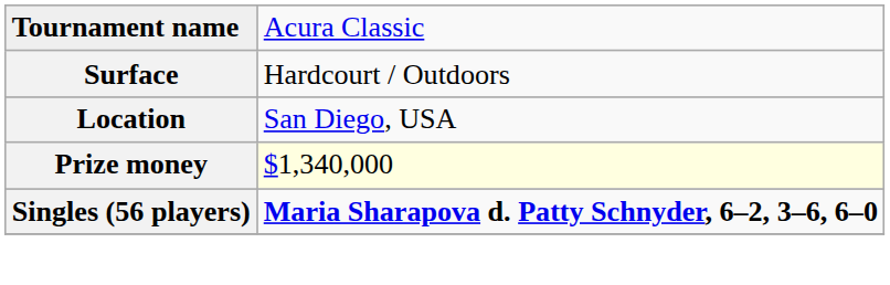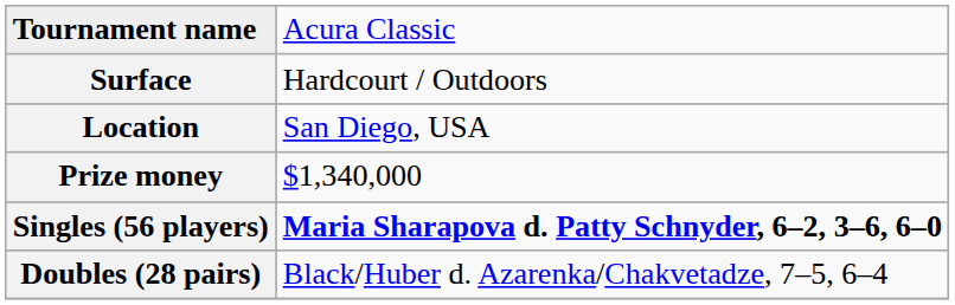 <table class="wikitable">
 <tr>
 <td bgcolor="#EFEFEF"><strong>Tournament name</strong></td>
 <td><a href='#'>Acura Classic</a></td>
 </tr>
 <tr>
 <th>Surface</th>
 <td>Hardcourt / Outdoors</td>
 </tr>
 <tr>
 <th>Location</th>
 <td><a href='#'>San Diego</a>, USA</td>
 </tr>
 <tr>
 <th>Prize money</th>
-<td style="background: lightyellow;"><a href='#'>$</a>1,340,000</td>
+<td><a href='#'>$</a>1,340,000</td>
 </tr>
 <tr>
 <th>Singles (56 players)</th>
 <td><strong><a href='#'>Maria Sharapova</a> d. <a href='#'>Patty Schnyder</a>, 6–2, 3–6, 6–0</strong></td>
 </tr>
 <tr>
+<th>Doubles (28 pairs)</th>
+<td><a href='#'>Black</a>/<a href='#'>Huber</a> d. <a href='#'>Azarenka</a>/<a href='#'>Chakvetadze</a>, 7–5, 6–4</td>
+</tr>
+<tr>
 </tr>
 </table>
